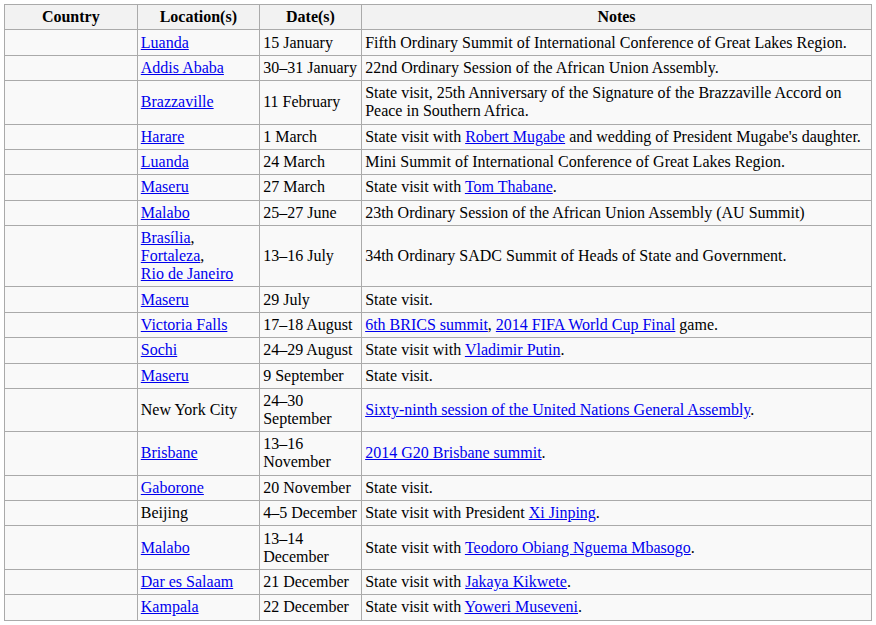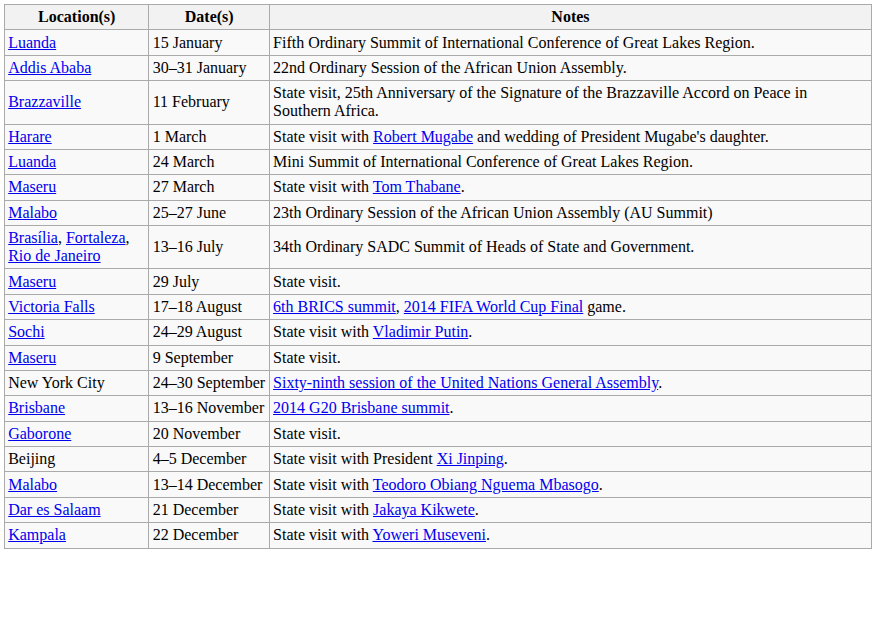 <table class="wikitable sortable">
 <tr>
-<th style="width: 13%;">Country</th>
 <th style="width: 12%;">Location(s)</th>
 <th style="width: 10%; ">Date(s)</th>
 <th style="width: 50%;">Notes</th>
 </tr>
 <tr>
-<td></td>
 <td><a href='#'>Luanda</a></td>
 <td>15 January</td>
 <td>Fifth Ordinary Summit of International Conference of Great Lakes Region.</td>
 </tr>
 <tr>
-<td></td>
 <td><a href='#'>Addis Ababa</a></td>
 <td>30–31 January</td>
 <td>22nd Ordinary Session of the African Union Assembly.</td>
 </tr>
 <tr>
-<td></td>
 <td><a href='#'>Brazzaville</a></td>
 <td>11 February</td>
 <td>State visit, 25th Anniversary of the Signature of the Brazzaville Accord on Peace in Southern Africa.</td>
 </tr>
 <tr>
-<td></td>
 <td><a href='#'>Harare</a></td>
 <td>1 March</td>
 <td>State visit with <a href='#'>Robert Mugabe</a> and wedding of President Mugabe's daughter.</td>
 </tr>
 <tr>
-<td></td>
 <td><a href='#'>Luanda</a></td>
 <td>24 March</td>
 <td>Mini Summit of International Conference of Great Lakes Region.</td>
 </tr>
 <tr>
-<td></td>
 <td><a href='#'>Maseru</a></td>
 <td>27 March</td>
 <td>State visit with <a href='#'>Tom Thabane</a>.</td>
 </tr>
 <tr>
-<td></td>
 <td><a href='#'>Malabo</a></td>
 <td>25–27 June</td>
 <td>23th Ordinary Session of the African Union Assembly (AU Summit)</td>
 </tr>
 <tr>
-<td></td>
 <td><a href='#'>Brasília</a>, <a href='#'>Fortaleza</a>,<br><a href='#'>Rio de Janeiro</a></td>
 <td>13–16 July</td>
 <td>34th Ordinary SADC Summit of Heads of State and Government.</td>
 </tr>
 <tr>
-<td></td>
 <td><a href='#'>Maseru</a></td>
 <td>29 July</td>
 <td>State visit.</td>
 </tr>
 <tr>
-<td></td>
 <td><a href='#'>Victoria Falls</a></td>
 <td>17–18 August</td>
 <td><a href='#'>6th BRICS summit</a>, <a href='#'>2014 FIFA World Cup Final</a> game.</td>
 </tr>
 <tr>
-<td></td>
 <td><a href='#'>Sochi</a></td>
 <td>24–29 August</td>
 <td>State visit with <a href='#'>Vladimir Putin</a>.</td>
 </tr>
 <tr>
-<td></td>
 <td><a href='#'>Maseru</a></td>
 <td>9 September</td>
 <td>State visit.</td>
 </tr>
 <tr>
-<td></td>
 <td>New York City</td>
 <td>24–30 September</td>
 <td><a href='#'>Sixty-ninth session of the United Nations General Assembly</a>.</td>
 </tr>
 <tr>
-<td></td>
 <td><a href='#'>Brisbane</a></td>
 <td>13–16 November</td>
 <td><a href='#'>2014 G20 Brisbane summit</a>.</td>
 </tr>
 <tr>
-<td></td>
 <td><a href='#'>Gaborone</a></td>
 <td>20 November</td>
 <td>State visit.</td>
 </tr>
 <tr>
-<td></td>
 <td>Beijing</td>
 <td>4–5 December</td>
 <td>State visit with President <a href='#'>Xi Jinping</a>.</td>
 </tr>
 <tr>
-<td></td>
 <td><a href='#'>Malabo</a></td>
 <td>13–14 December</td>
 <td>State visit with <a href='#'>Teodoro Obiang Nguema Mbasogo</a>.</td>
 </tr>
 <tr>
-<td></td>
 <td><a href='#'>Dar es Salaam</a></td>
 <td>21 December</td>
 <td>State visit with <a href='#'>Jakaya Kikwete</a>.</td>
 </tr>
 <tr>
-<td></td>
 <td><a href='#'>Kampala</a></td>
 <td>22 December</td>
 <td>State visit with <a href='#'>Yoweri Museveni</a>.</td>
 </tr>
 </table>
